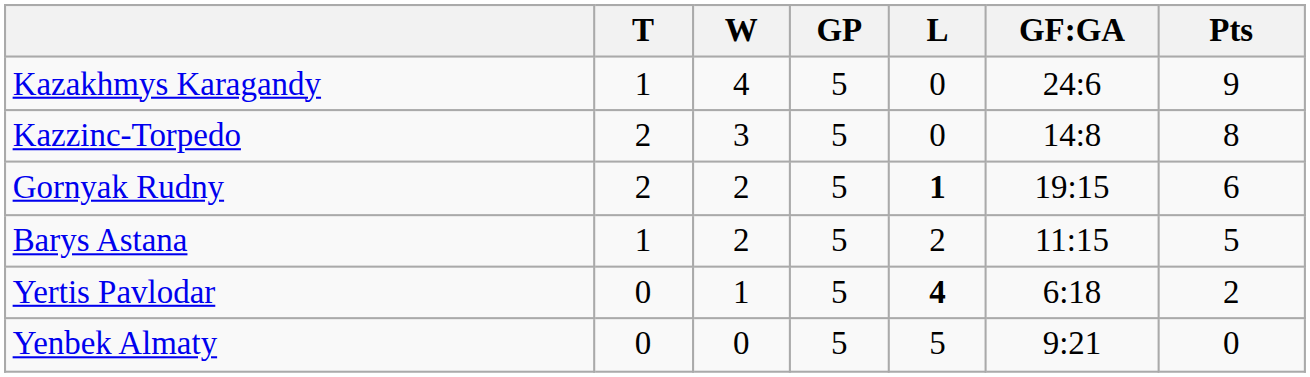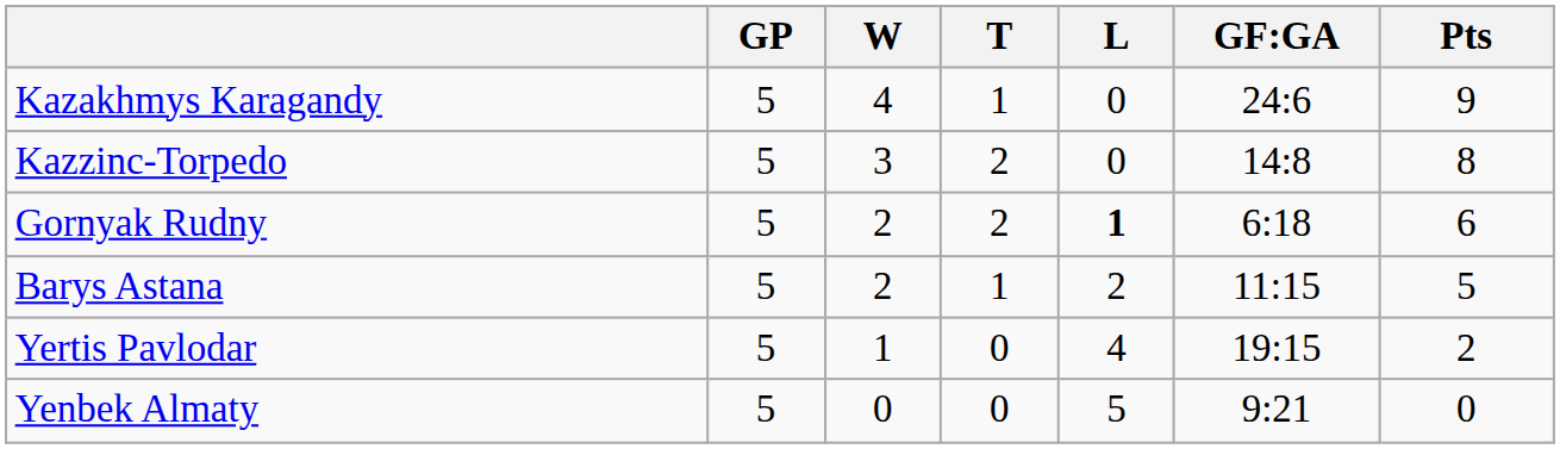 <table class="wikitable" width="50%">
 <tr>
 <th width="30%" bgcolor="#e0e0e0"></th>
+<th width="5%" bgcolor="#e0e0e0">GP</th>
+<th width="5%" bgcolor="#e0e0e0">W</th>
 <th width="5%" bgcolor="#e0e0e0">T</th>
-<th width="5%" bgcolor="#e0e0e0">W</th>
-<th width="5%" bgcolor="#e0e0e0">GP</th>
 <th width="5%" bgcolor="#e0e0e0">L</th>
 <th width="7.5%" bgcolor="#e0e0e0">GF:GA</th>
 <th width="7.5%" bgcolor="#e0e0e0">Pts</th>
 </tr>
 <tr align="center">
 <td align="left"><a href='#'>Kazakhmys Karagandy</a></td>
+<td>5</td>
+<td>4</td>
 <td>1</td>
-<td>4</td>
-<td>5</td>
 <td>0</td>
 <td>24:6</td>
 <td>9</td>
 </tr>
 <tr align="center">
 <td align="left"><a href='#'>Kazzinc-Torpedo</a></td>
+<td>5</td>
+<td>3</td>
 <td>2</td>
-<td>3</td>
-<td>5</td>
 <td>0</td>
 <td>14:8</td>
 <td>8</td>
 </tr>
 <tr align="center">
 <td align="left"><a href='#'>Gornyak Rudny</a></td>
+<td>5</td>
 <td>2</td>
 <td>2</td>
-<td>5</td>
 <td><strong>1</strong></td>
-<td>19:15</td>
+<td>6:18</td>
 <td>6</td>
 </tr>
 <tr align="center">
 <td align="left"><a href='#'>Barys Astana</a></td>
+<td>5</td>
+<td>2</td>
 <td>1</td>
-<td>2</td>
-<td>5</td>
 <td>2</td>
 <td>11:15</td>
 <td>5</td>
 </tr>
 <tr align="center">
 <td align="left"><a href='#'>Yertis Pavlodar</a></td>
+<td>5</td>
+<td>1</td>
 <td>0</td>
-<td>1</td>
-<td>5</td>
-<td><strong>4</strong></td>
-<td>6:18</td>
+<td>4</td>
+<td>19:15</td>
 <td>2</td>
 </tr>
 <tr align="center">
 <td align="left"><a href='#'>Yenbek Almaty</a></td>
+<td>5</td>
 <td>0</td>
 <td>0</td>
-<td>5</td>
 <td>5</td>
 <td>9:21</td>
 <td>0</td>
 </tr>
 </table>
